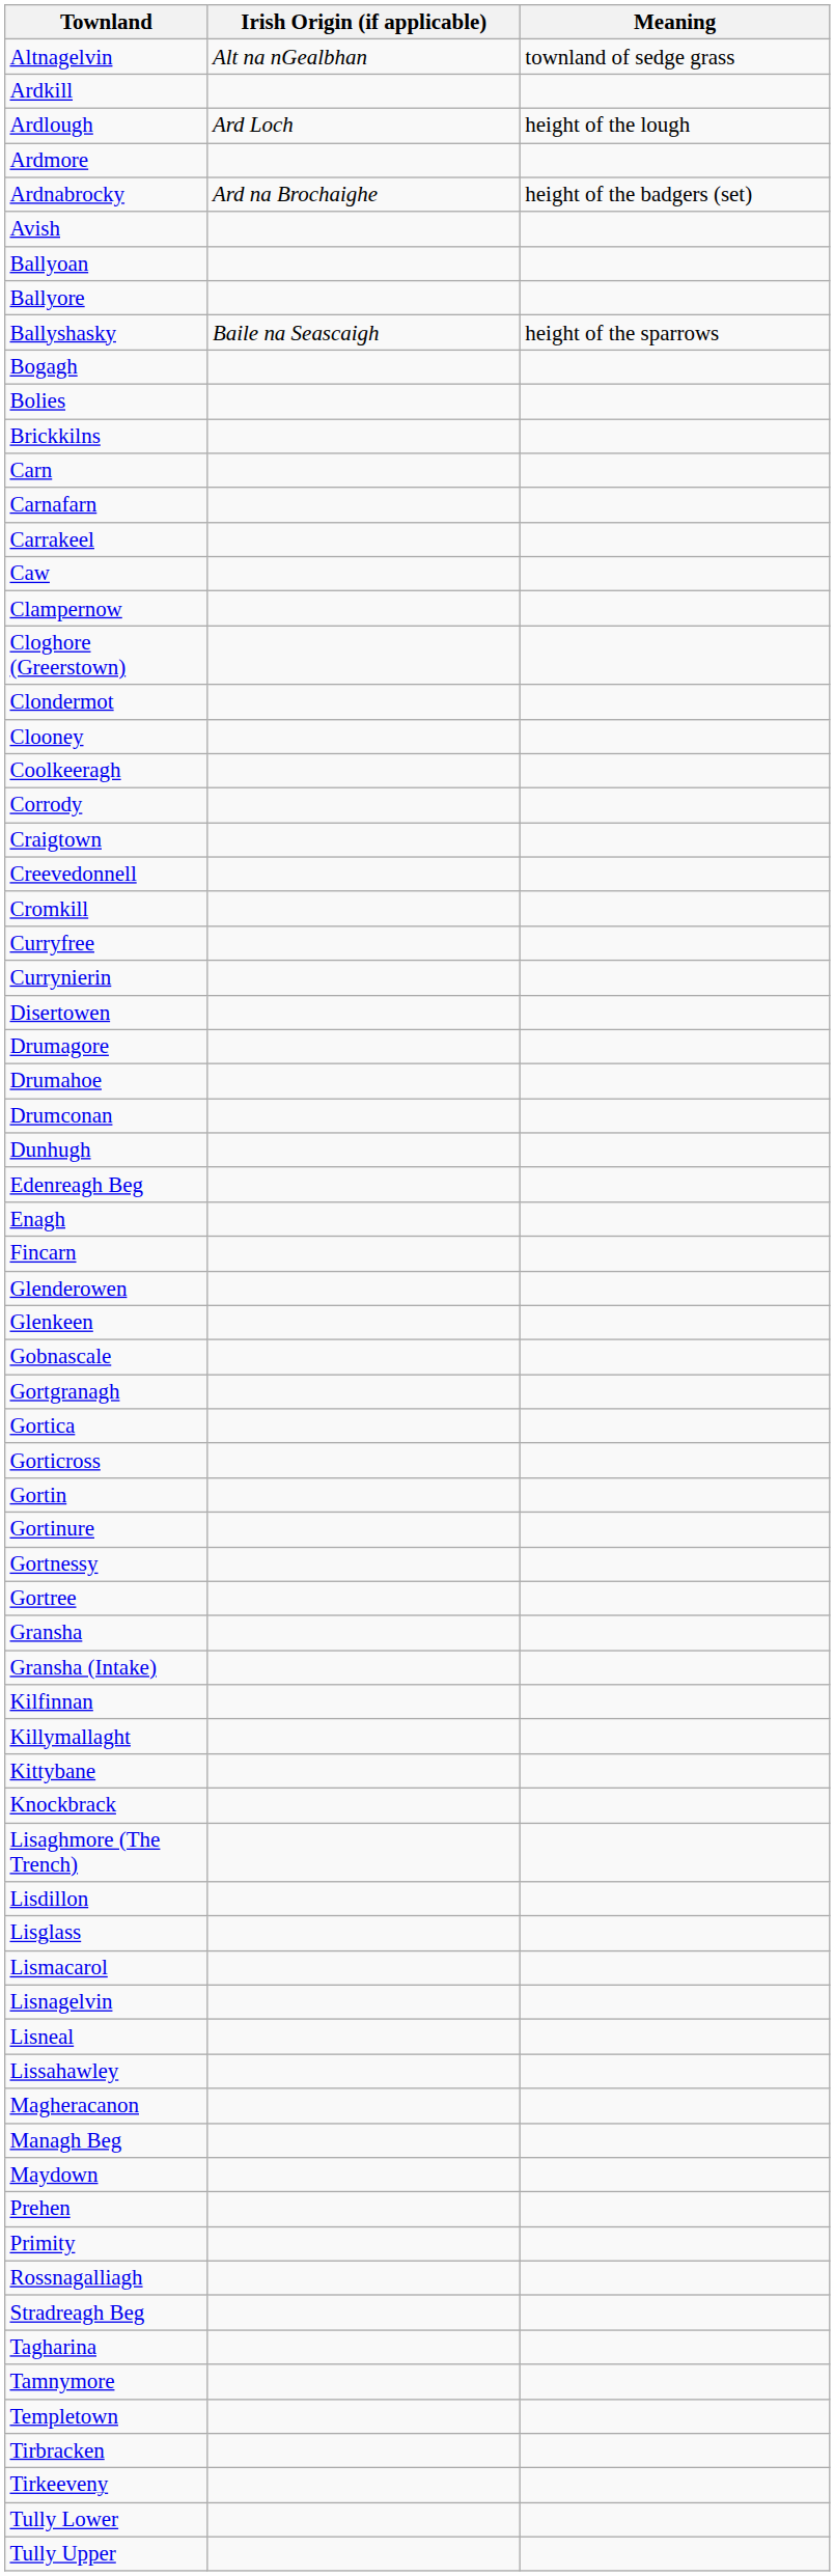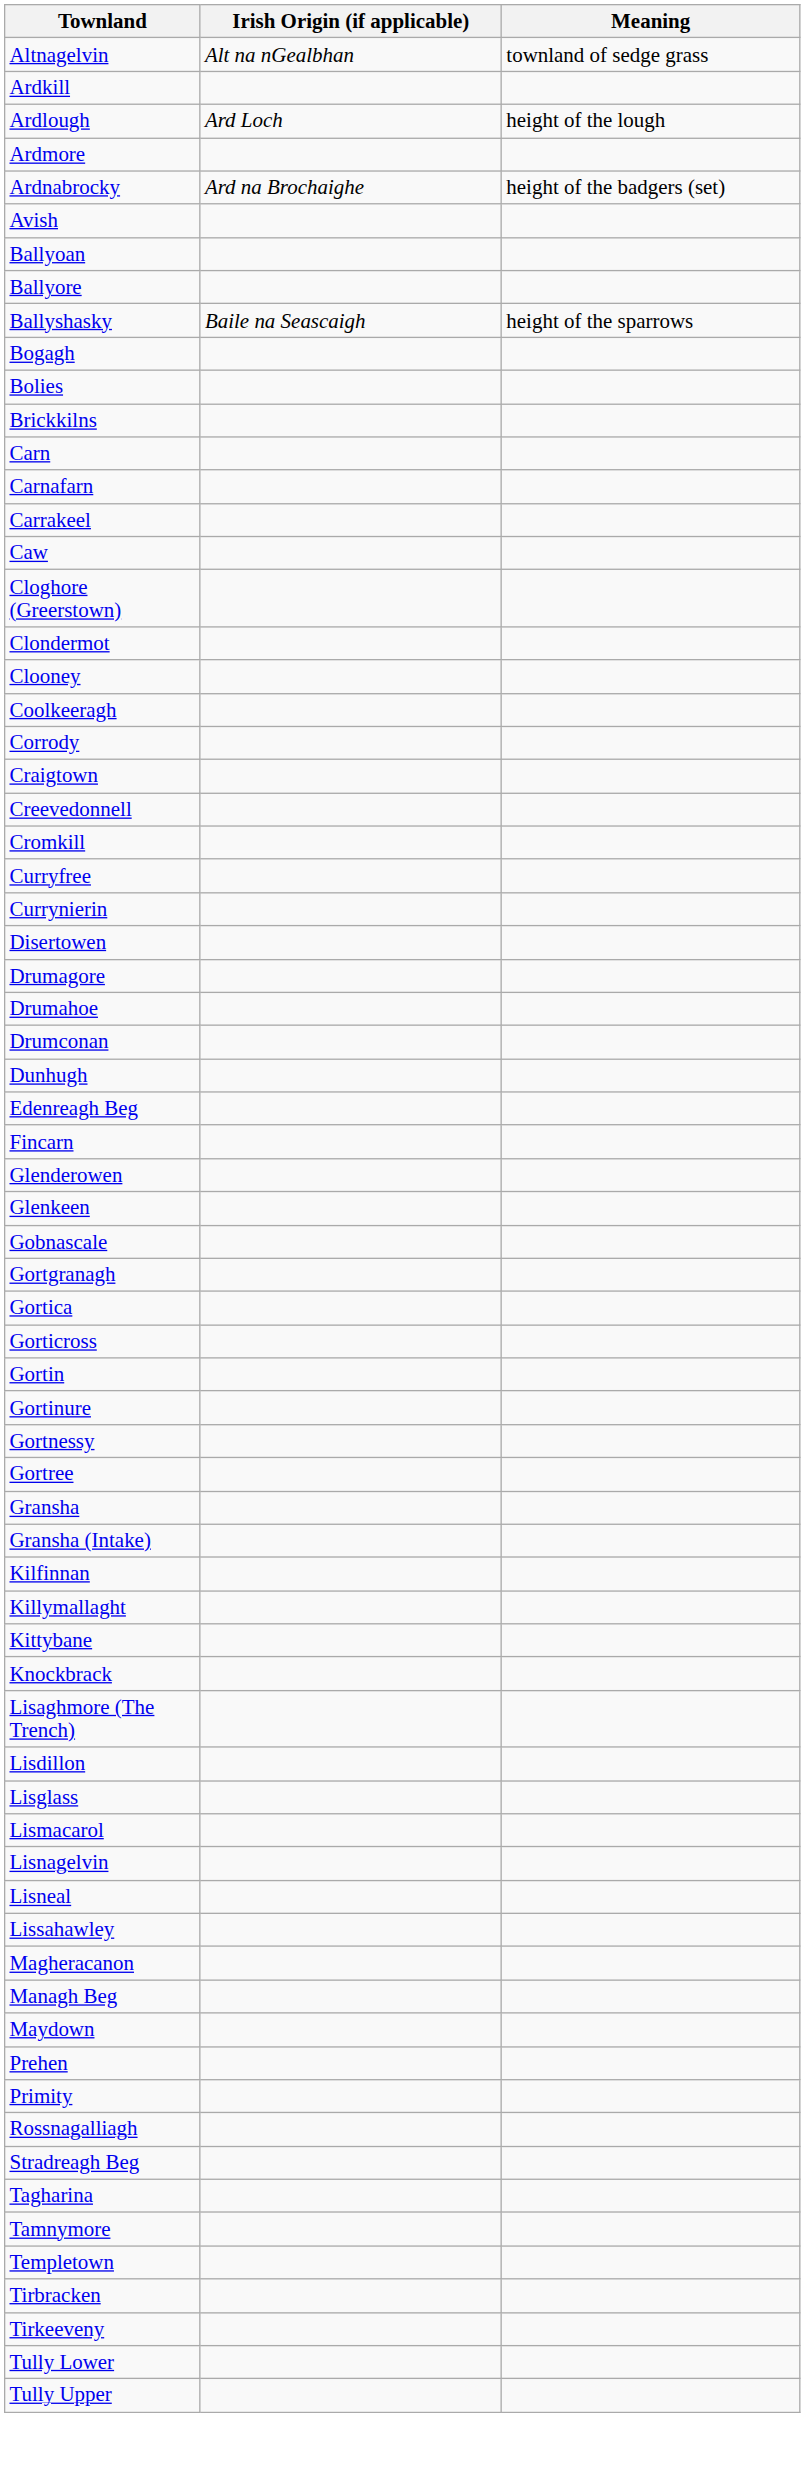 <table class="wikitable" style="border:1px solid darkgray;">
 <tr>
 <th width="150">Townland</th>
 <th width="250">Irish Origin (if applicable)</th>
 <th width="250">Meaning</th>
 </tr>
 <tr>
 <td><a href='#'>Altnagelvin</a></td>
 <td><em>Alt na nGealbhan</em></td>
 <td>townland of sedge grass</td>
 </tr>
 <tr>
 <td><a href='#'>Ardkill</a></td>
 <td></td>
 <td></td>
 </tr>
 <tr>
 <td><a href='#'>Ardlough</a></td>
 <td><em>Ard Loch</em></td>
 <td>height of the lough</td>
 </tr>
 <tr>
 <td><a href='#'>Ardmore</a></td>
 <td></td>
 <td></td>
 </tr>
 <tr>
 <td><a href='#'>Ardnabrocky</a></td>
 <td><em>Ard na Brochaighe</em></td>
 <td>height of the badgers (set)</td>
 </tr>
 <tr>
 <td><a href='#'>Avish</a></td>
 <td></td>
 <td></td>
 </tr>
 <tr>
 <td><a href='#'>Ballyoan</a></td>
 <td></td>
 <td></td>
 </tr>
 <tr>
 <td><a href='#'>Ballyore</a></td>
 <td></td>
 <td></td>
 </tr>
 <tr>
 <td><a href='#'>Ballyshasky</a></td>
 <td><em>Baile na Seascaigh</em></td>
 <td>height of the sparrows</td>
 </tr>
 <tr>
 <td><a href='#'>Bogagh</a></td>
 <td></td>
 <td></td>
 </tr>
 <tr>
 <td><a href='#'>Bolies</a></td>
 <td></td>
 <td></td>
 </tr>
 <tr>
 <td><a href='#'>Brickkilns</a></td>
 <td></td>
 <td></td>
 </tr>
 <tr>
 <td><a href='#'>Carn</a></td>
 <td></td>
 <td></td>
 </tr>
 <tr>
 <td><a href='#'>Carnafarn</a></td>
 <td></td>
 <td></td>
 </tr>
 <tr>
 <td><a href='#'>Carrakeel</a></td>
 <td></td>
 <td></td>
 </tr>
 <tr>
 <td><a href='#'>Caw</a></td>
 <td></td>
 <td></td>
 </tr>
 <tr>
-<td><a href='#'>Clampernow</a></td>
-<td></td>
-<td></td>
-</tr>
-<tr>
 <td><a href='#'>Cloghore (Greerstown)</a></td>
 <td></td>
 <td></td>
 </tr>
 <tr>
 <td><a href='#'>Clondermot</a></td>
 <td></td>
 <td></td>
 </tr>
 <tr>
 <td><a href='#'>Clooney</a></td>
 <td></td>
 <td></td>
 </tr>
 <tr>
 <td><a href='#'>Coolkeeragh</a></td>
 <td></td>
 <td></td>
 </tr>
 <tr>
 <td><a href='#'>Corrody</a></td>
 <td></td>
 <td></td>
 </tr>
 <tr>
 <td><a href='#'>Craigtown</a></td>
 <td></td>
 <td></td>
 </tr>
 <tr>
 <td><a href='#'>Creevedonnell</a></td>
 <td></td>
 <td></td>
 </tr>
 <tr>
 <td><a href='#'>Cromkill</a></td>
 <td></td>
 <td></td>
 </tr>
 <tr>
 <td><a href='#'>Curryfree</a></td>
 <td></td>
 <td></td>
 </tr>
 <tr>
 <td><a href='#'>Currynierin</a></td>
 <td></td>
 <td></td>
 </tr>
 <tr>
 <td><a href='#'>Disertowen</a></td>
 <td></td>
 <td></td>
 </tr>
 <tr>
 <td><a href='#'>Drumagore</a></td>
 <td></td>
 <td></td>
 </tr>
 <tr>
 <td><a href='#'>Drumahoe</a></td>
 <td></td>
 <td></td>
 </tr>
 <tr>
 <td><a href='#'>Drumconan</a></td>
 <td></td>
 <td></td>
 </tr>
 <tr>
 <td><a href='#'>Dunhugh</a></td>
 <td></td>
 <td></td>
 </tr>
 <tr>
 <td><a href='#'>Edenreagh Beg</a></td>
-<td></td>
-<td></td>
-</tr>
-<tr>
-<td><a href='#'>Enagh</a></td>
 <td></td>
 <td></td>
 </tr>
 <tr>
 <td><a href='#'>Fincarn</a></td>
 <td></td>
 <td></td>
 </tr>
 <tr>
 <td><a href='#'>Glenderowen</a></td>
 <td></td>
 <td></td>
 </tr>
 <tr>
 <td><a href='#'>Glenkeen</a></td>
 <td></td>
 <td></td>
 </tr>
 <tr>
 <td><a href='#'>Gobnascale</a></td>
 <td></td>
 <td></td>
 </tr>
 <tr>
 <td><a href='#'>Gortgranagh</a></td>
 <td></td>
 <td></td>
 </tr>
 <tr>
 <td><a href='#'>Gortica</a></td>
 <td></td>
 <td></td>
 </tr>
 <tr>
 <td><a href='#'>Gorticross</a></td>
 <td></td>
 <td></td>
 </tr>
 <tr>
 <td><a href='#'>Gortin</a></td>
 <td></td>
 <td></td>
 </tr>
 <tr>
 <td><a href='#'>Gortinure</a></td>
 <td></td>
 <td></td>
 </tr>
 <tr>
 <td><a href='#'>Gortnessy</a></td>
 <td></td>
 <td></td>
 </tr>
 <tr>
 <td><a href='#'>Gortree</a></td>
 <td></td>
 <td></td>
 </tr>
 <tr>
 <td><a href='#'>Gransha</a></td>
 <td></td>
 <td></td>
 </tr>
 <tr>
 <td><a href='#'>Gransha (Intake)</a></td>
 <td></td>
 <td></td>
 </tr>
 <tr>
 <td><a href='#'>Kilfinnan</a></td>
 <td></td>
 <td></td>
 </tr>
 <tr>
 <td><a href='#'>Killymallaght</a></td>
 <td></td>
 <td></td>
 </tr>
 <tr>
 <td><a href='#'>Kittybane</a></td>
 <td></td>
 <td></td>
 </tr>
 <tr>
 <td><a href='#'>Knockbrack</a></td>
 <td></td>
 <td></td>
 </tr>
 <tr>
 <td><a href='#'>Lisaghmore (The Trench)</a></td>
 <td></td>
 <td></td>
 </tr>
 <tr>
 <td><a href='#'>Lisdillon</a></td>
 <td></td>
 <td></td>
 </tr>
 <tr>
 <td><a href='#'>Lisglass</a></td>
 <td></td>
 <td></td>
 </tr>
 <tr>
 <td><a href='#'>Lismacarol</a></td>
 <td></td>
 <td></td>
 </tr>
 <tr>
 <td><a href='#'>Lisnagelvin</a></td>
 <td></td>
 <td></td>
 </tr>
 <tr>
 <td><a href='#'>Lisneal</a></td>
 <td></td>
 <td></td>
 </tr>
 <tr>
 <td><a href='#'>Lissahawley</a></td>
 <td></td>
 <td></td>
 </tr>
 <tr>
 <td><a href='#'>Magheracanon</a></td>
 <td></td>
 <td></td>
 </tr>
 <tr>
 <td><a href='#'>Managh Beg</a></td>
 <td></td>
 <td></td>
 </tr>
 <tr>
 <td><a href='#'>Maydown</a></td>
 <td></td>
 <td></td>
 </tr>
 <tr>
 <td><a href='#'>Prehen</a></td>
 <td></td>
 <td></td>
 </tr>
 <tr>
 <td><a href='#'>Primity</a></td>
 <td></td>
 <td></td>
 </tr>
 <tr>
 <td><a href='#'>Rossnagalliagh</a></td>
 <td></td>
 <td></td>
 </tr>
 <tr>
 <td><a href='#'>Stradreagh Beg</a></td>
 <td></td>
 <td></td>
 </tr>
 <tr>
 <td><a href='#'>Tagharina</a></td>
 <td></td>
 <td></td>
 </tr>
 <tr>
 <td><a href='#'>Tamnymore</a></td>
 <td></td>
 <td></td>
 </tr>
 <tr>
 <td><a href='#'>Templetown</a></td>
 <td></td>
 <td></td>
 </tr>
 <tr>
 <td><a href='#'>Tirbracken</a></td>
 <td></td>
 <td></td>
 </tr>
 <tr>
 <td><a href='#'>Tirkeeveny</a></td>
 <td></td>
 <td></td>
 </tr>
 <tr>
 <td><a href='#'>Tully Lower</a></td>
 <td></td>
 <td></td>
 </tr>
 <tr>
 <td><a href='#'>Tully Upper</a></td>
 <td></td>
 <td></td>
 </tr>
 </table>
